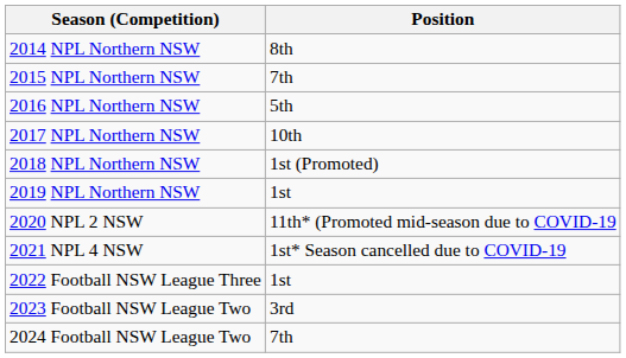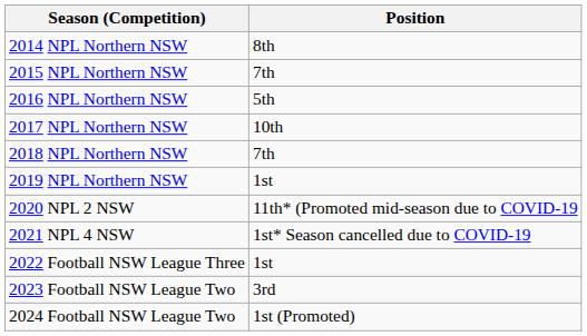 <table class="wikitable">
 <tr>
 <th>Season (Competition)</th>
 <th>Position</th>
 </tr>
 <tr>
 <td><a href='#'>2014</a> <a href='#'>NPL Northern NSW</a></td>
 <td>8th</td>
 </tr>
 <tr>
 <td><a href='#'>2015</a> <a href='#'>NPL Northern NSW</a></td>
 <td>7th</td>
 </tr>
 <tr>
 <td><a href='#'>2016</a> <a href='#'>NPL Northern NSW</a></td>
 <td>5th</td>
 </tr>
 <tr>
 <td><a href='#'>2017</a> <a href='#'>NPL Northern NSW</a></td>
 <td>10th</td>
 </tr>
 <tr>
 <td><a href='#'>2018</a> <a href='#'>NPL Northern NSW</a></td>
-<td>1st (Promoted)</td>
+<td>7th</td>
 </tr>
 <tr>
 <td><a href='#'>2019</a> <a href='#'>NPL Northern NSW</a></td>
 <td>1st</td>
 </tr>
 <tr>
 <td><a href='#'>2020</a> NPL 2 NSW</td>
 <td>11th* (Promoted mid-season due to <a href='#'>COVID-19</a></td>
 </tr>
 <tr>
 <td><a href='#'>2021</a> NPL 4 NSW</td>
 <td>1st* Season cancelled due to <a href='#'>COVID-19</a></td>
 </tr>
 <tr>
 <td><a href='#'>2022</a> Football NSW League Three</td>
 <td>1st</td>
 </tr>
 <tr>
 <td><a href='#'>2023</a> Football NSW League Two</td>
 <td>3rd</td>
 </tr>
 <tr>
 <td>2024 Football NSW League Two</td>
-<td>7th</td>
+<td>1st (Promoted)</td>
 </tr>
 </table>
